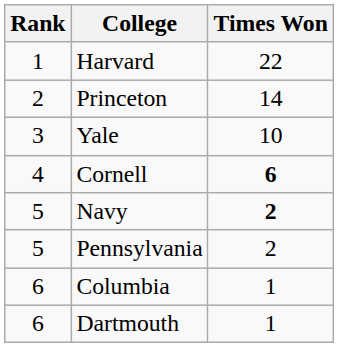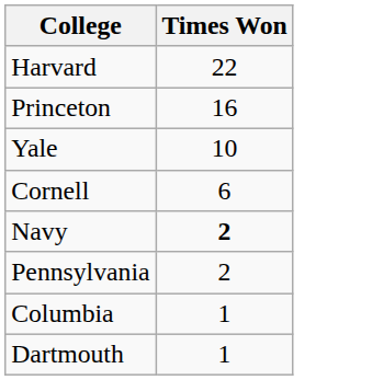 <table class="wikitable" style="text-align: center;">
 <tr>
-<th>Rank</th>
 <th>College</th>
 <th>Times Won</th>
 </tr>
 <tr>
-<td>1</td>
 <td style="text-align:left;"> Harvard</td>
 <td>22</td>
 </tr>
 <tr>
-<td>2</td>
 <td style="text-align:left;"> Princeton</td>
-<td>14</td>
+<td>16</td>
 </tr>
 <tr>
-<td>3</td>
 <td style="text-align:left;"> Yale</td>
 <td>10</td>
 </tr>
 <tr>
-<td>4</td>
 <td style="text-align:left;"> Cornell</td>
-<td><strong>6</strong></td>
+<td>6</td>
 </tr>
 <tr>
-<td>5</td>
 <td style="text-align:left;"> Navy</td>
 <td><strong>2</strong></td>
 </tr>
 <tr>
-<td>5</td>
 <td style="text-align:left;"> Pennsylvania</td>
 <td>2</td>
 </tr>
 <tr>
-<td>6</td>
 <td style="text-align:left;"> Columbia</td>
 <td>1</td>
 </tr>
 <tr>
-<td>6</td>
 <td style="text-align:left;"> Dartmouth</td>
 <td>1</td>
 </tr>
 </table>
